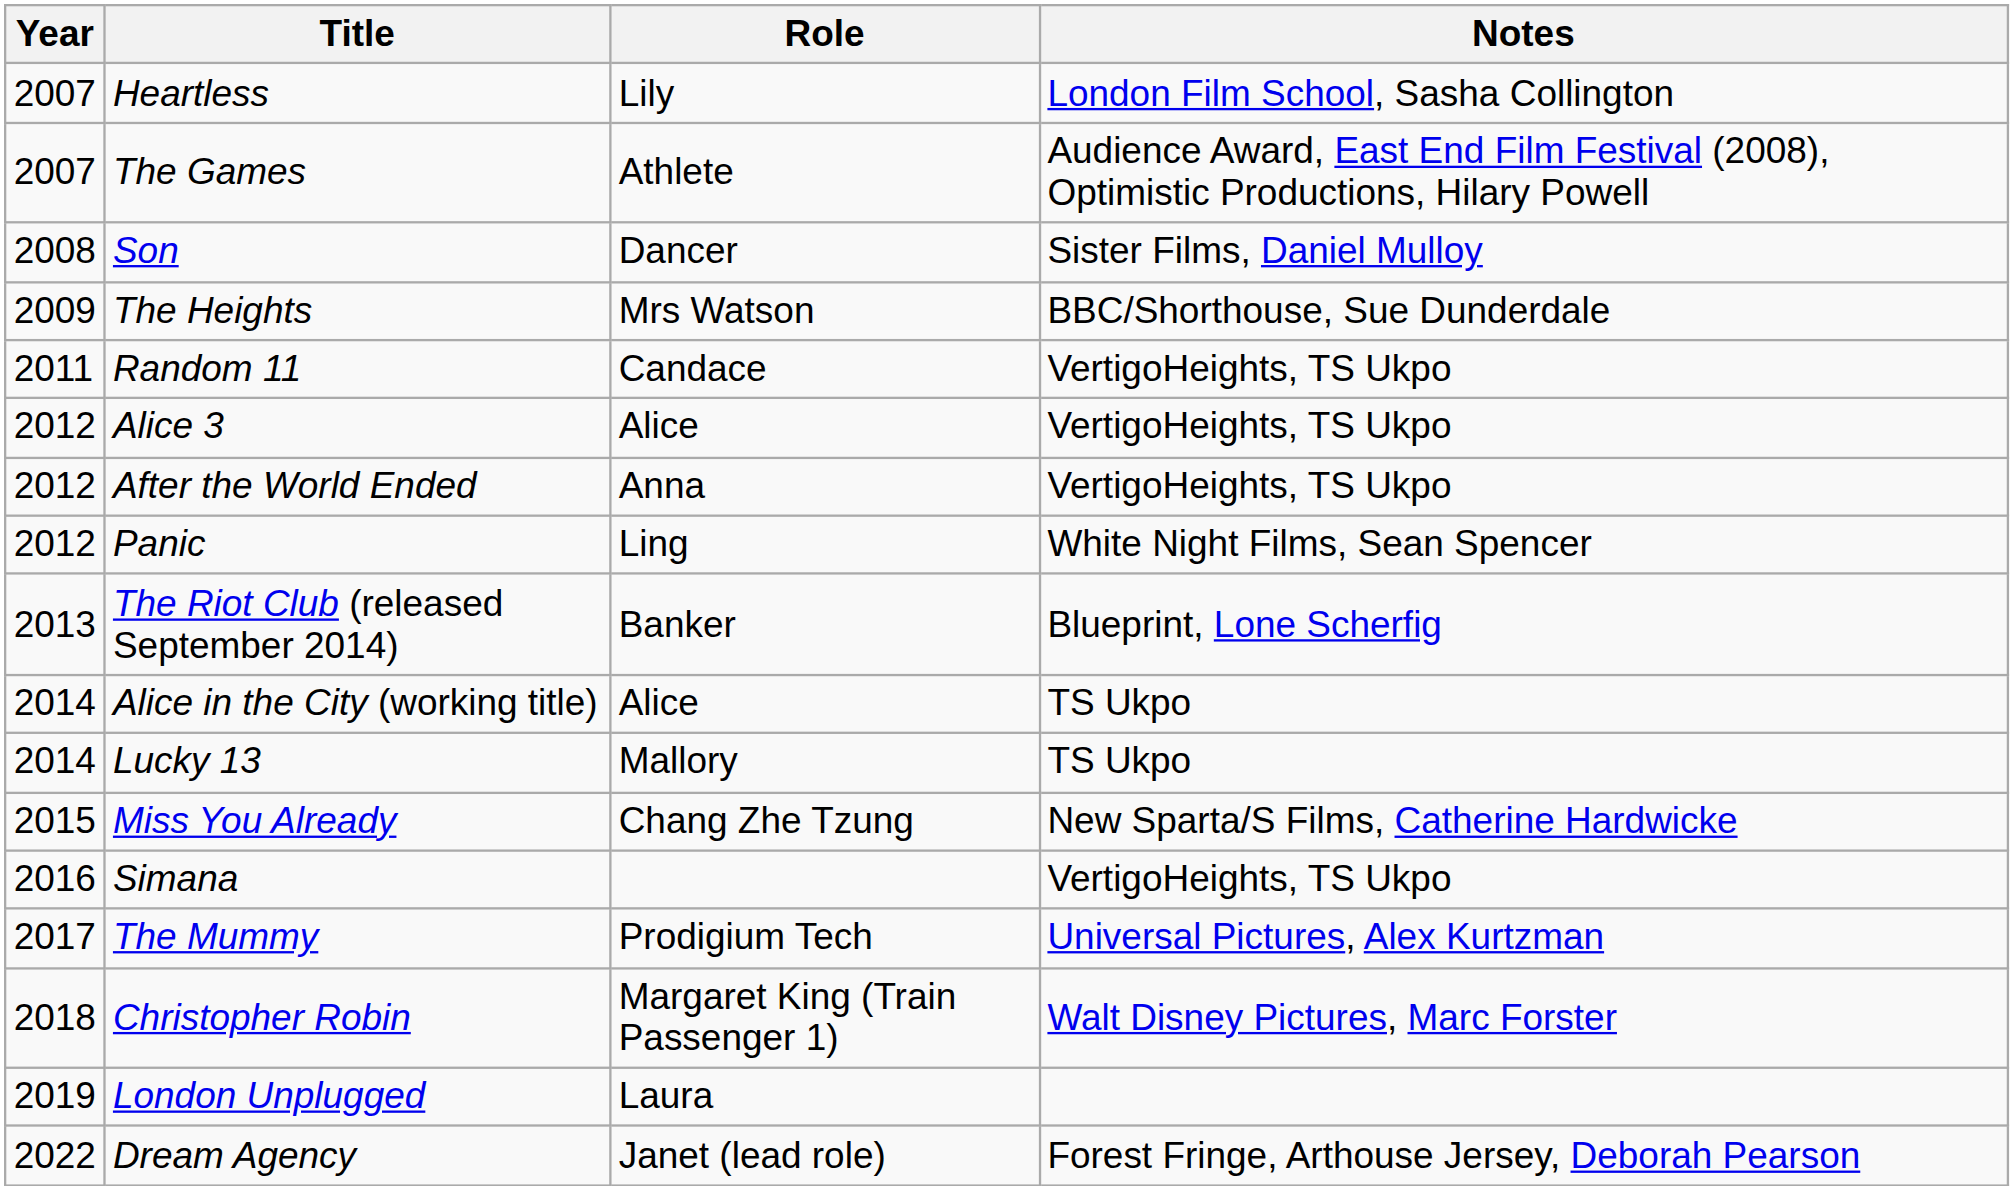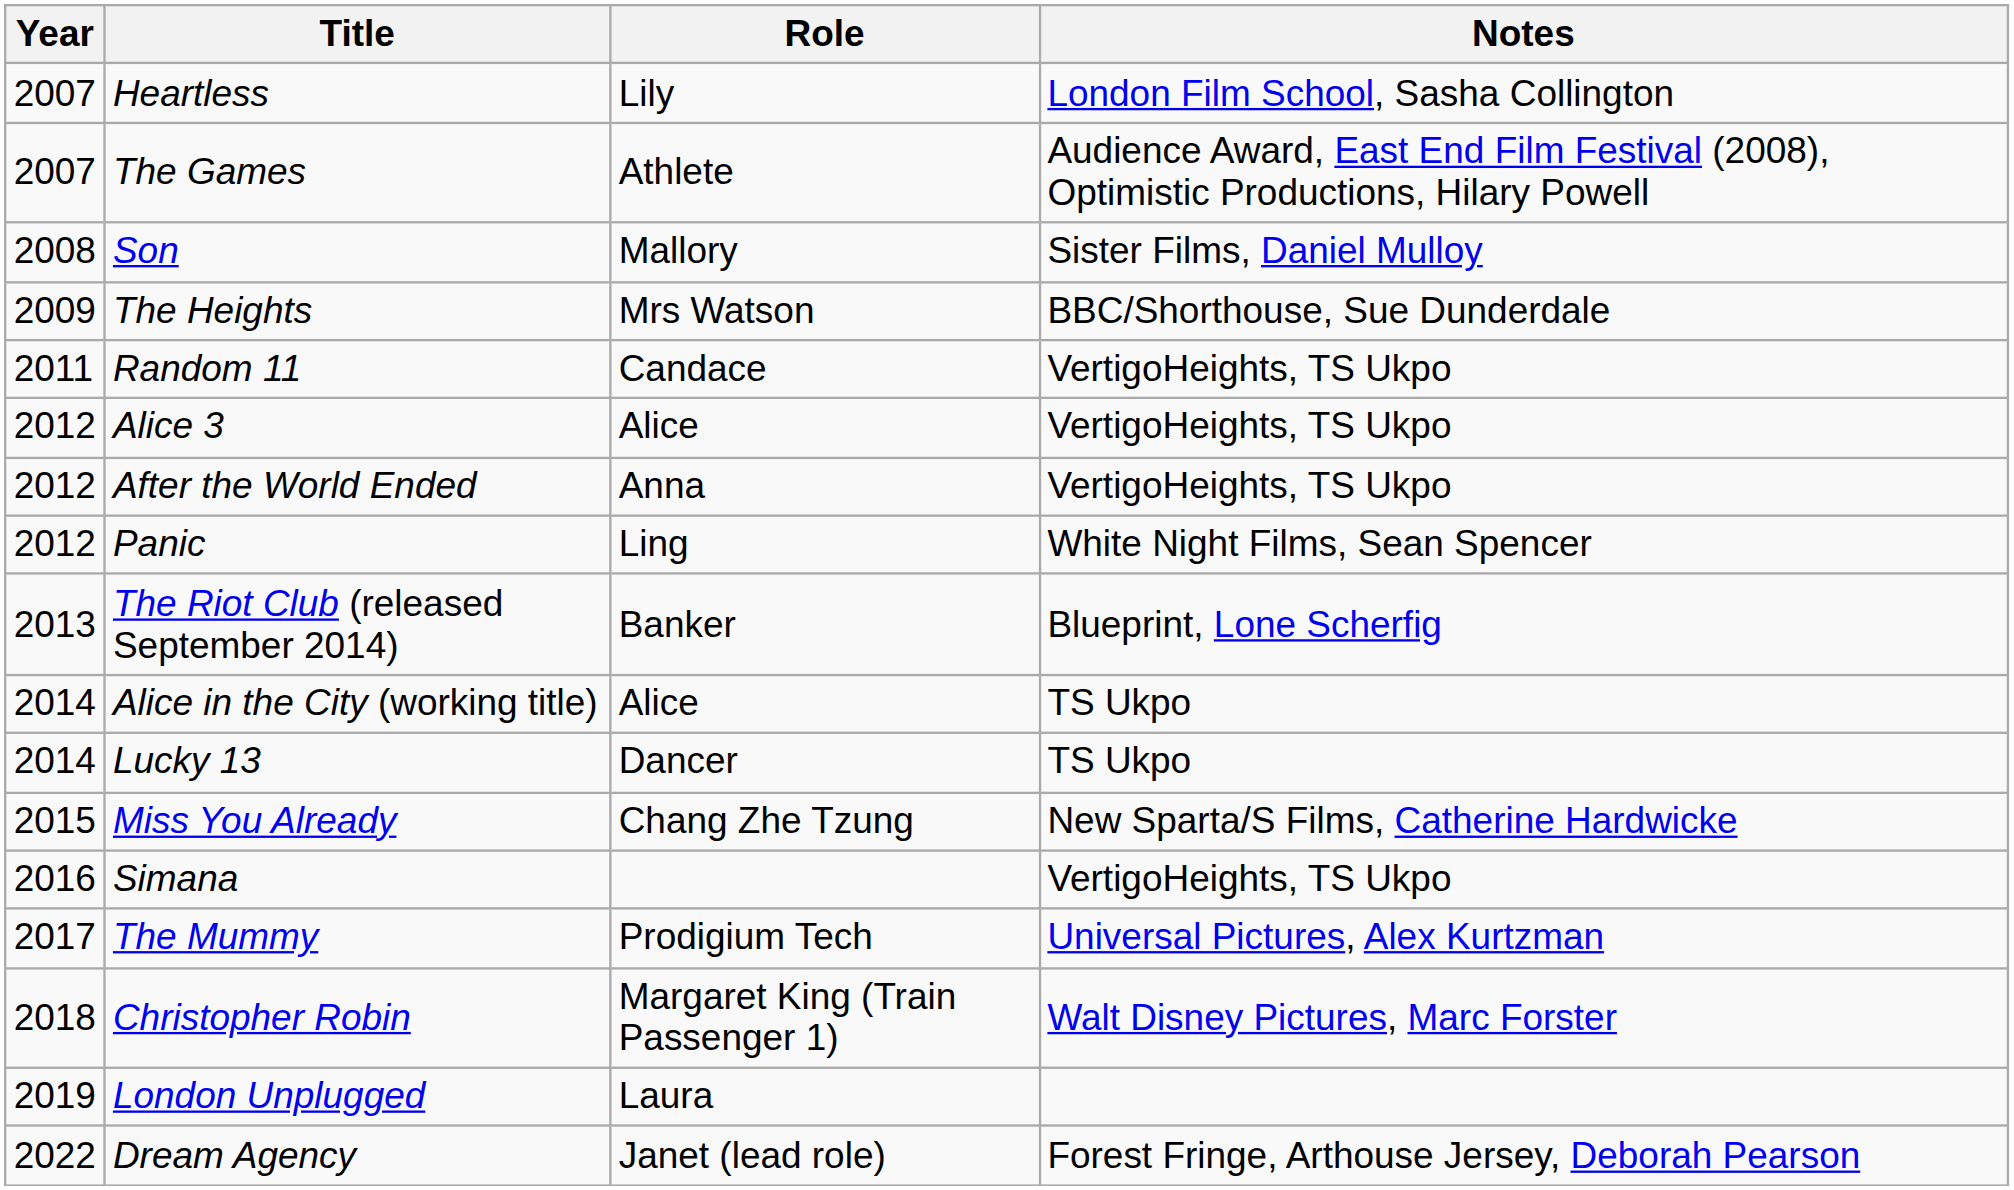 <table class="wikitable sortable">
 <tr>
 <th>Year</th>
 <th>Title</th>
 <th>Role</th>
 <th>Notes</th>
 </tr>
 <tr>
 <td>2007</td>
 <td><em>Heartless</em></td>
 <td>Lily</td>
 <td><a href='#'>London Film School</a>, Sasha Collington</td>
 </tr>
 <tr>
 <td>2007</td>
 <td><em>The Games</em></td>
 <td>Athlete</td>
 <td>Audience Award, <a href='#'>East End Film Festival</a> (2008), Optimistic Productions, Hilary Powell</td>
 </tr>
 <tr>
 <td>2008</td>
 <td><em><a href='#'>Son</a></em></td>
-<td>Dancer</td>
+<td>Mallory</td>
 <td>Sister Films, <a href='#'>Daniel Mulloy</a></td>
 </tr>
 <tr>
 <td>2009</td>
 <td><em>The Heights</em></td>
 <td>Mrs Watson</td>
 <td>BBC/Shorthouse, Sue Dunderdale</td>
 </tr>
 <tr>
 <td>2011</td>
 <td><em>Random 11</em></td>
 <td>Candace</td>
 <td>VertigoHeights, TS Ukpo</td>
 </tr>
 <tr>
 <td>2012</td>
 <td><em>Alice 3</em></td>
 <td>Alice</td>
 <td>VertigoHeights, TS Ukpo</td>
 </tr>
 <tr>
 <td>2012</td>
 <td><em>After the World Ended</em></td>
 <td>Anna</td>
 <td>VertigoHeights, TS Ukpo</td>
 </tr>
 <tr>
 <td>2012</td>
 <td><em>Panic</em></td>
 <td>Ling</td>
 <td>White Night Films, Sean Spencer</td>
 </tr>
 <tr>
 <td>2013</td>
 <td><em><a href='#'>The Riot Club</a></em> (released September 2014)</td>
 <td>Banker</td>
 <td>Blueprint, <a href='#'>Lone Scherfig</a></td>
 </tr>
 <tr>
 <td>2014</td>
 <td><em>Alice in the City</em> (working title)</td>
 <td>Alice</td>
 <td>TS Ukpo</td>
 </tr>
 <tr>
 <td>2014</td>
 <td><em>Lucky 13</em></td>
-<td>Mallory</td>
+<td>Dancer</td>
 <td>TS Ukpo</td>
 </tr>
 <tr>
 <td>2015</td>
 <td><em><a href='#'>Miss You Already</a></em></td>
 <td>Chang Zhe Tzung</td>
 <td>New Sparta/S Films, <a href='#'>Catherine Hardwicke</a></td>
 </tr>
 <tr>
 <td>2016</td>
 <td><em>Simana</em></td>
 <td></td>
 <td>VertigoHeights, TS Ukpo</td>
 </tr>
 <tr>
 <td>2017</td>
 <td><em><a href='#'>The Mummy</a></em></td>
 <td>Prodigium Tech</td>
 <td><a href='#'>Universal Pictures</a>, <a href='#'>Alex Kurtzman</a></td>
 </tr>
 <tr>
 <td>2018</td>
 <td><em><a href='#'>Christopher Robin</a></em></td>
 <td>Margaret King (Train Passenger 1)</td>
 <td><a href='#'>Walt Disney Pictures</a>, <a href='#'>Marc Forster</a></td>
 </tr>
 <tr>
 <td>2019</td>
 <td><em><a href='#'>London Unplugged</a></em></td>
 <td>Laura</td>
 <td></td>
 </tr>
 <tr>
 <td>2022</td>
 <td><em>Dream Agency</em></td>
 <td>Janet (lead role)</td>
 <td>Forest Fringe, Arthouse Jersey, <a href='#'>Deborah Pearson</a></td>
 </tr>
 </table>
